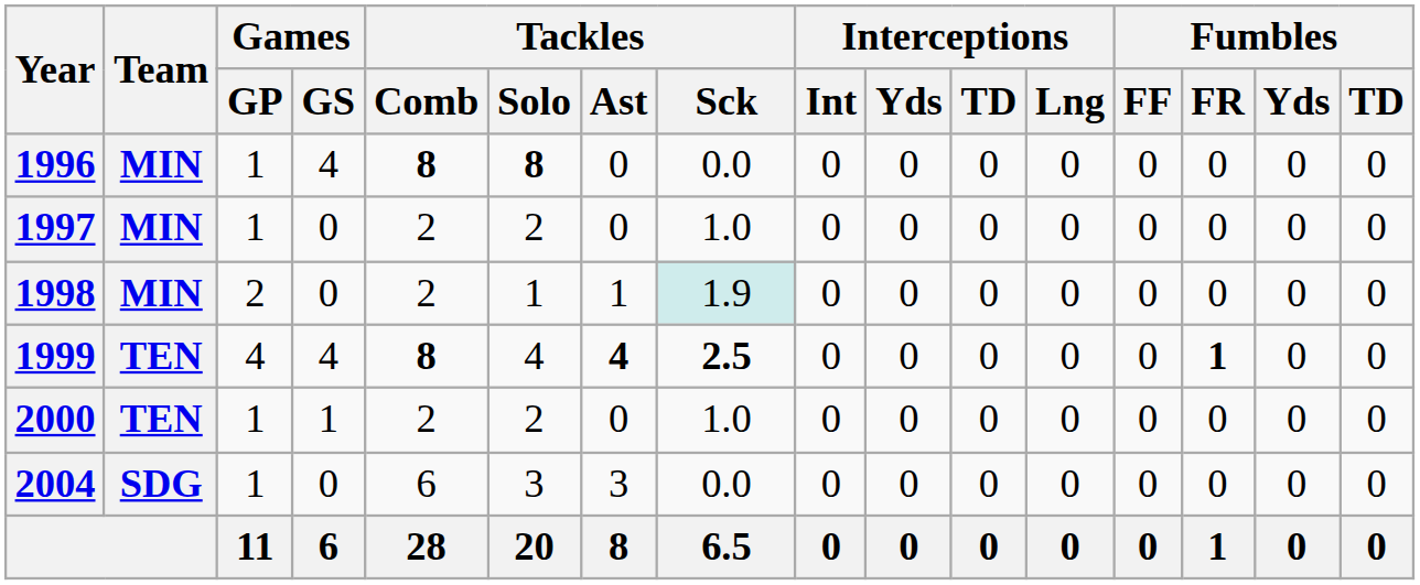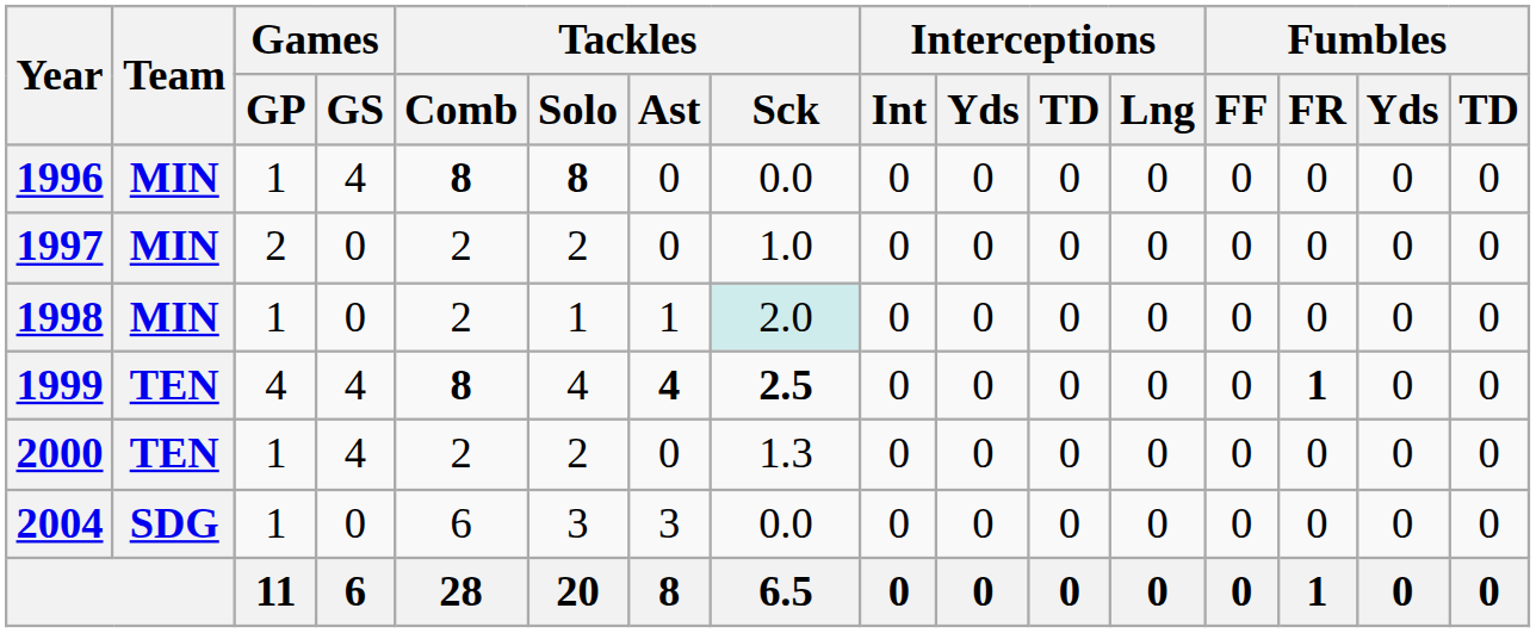 <table class="wikitable" style="text-align:center">
 <tr>
 <th rowspan="2">Year</th>
 <th rowspan="2">Team</th>
 <th colspan="2">Games</th>
 <th colspan="4">Tackles</th>
 <th colspan="4">Interceptions</th>
 <th colspan="4">Fumbles</th>
 </tr>
 <tr>
 <th>GP</th>
 <th>GS</th>
 <th>Comb</th>
 <th>Solo</th>
 <th>Ast</th>
 <th>Sck</th>
 <th>Int</th>
 <th>Yds</th>
 <th>TD</th>
 <th>Lng</th>
 <th>FF</th>
 <th>FR</th>
 <th>Yds</th>
 <th>TD</th>
 </tr>
 <tr>
 <th><a href='#'>1996</a></th>
 <th><a href='#'>MIN</a></th>
 <td>1</td>
 <td>4</td>
 <td><strong>8</strong></td>
 <td><strong>8</strong></td>
 <td>0</td>
 <td>0.0</td>
 <td>0</td>
 <td>0</td>
 <td>0</td>
 <td>0</td>
 <td>0</td>
 <td>0</td>
 <td>0</td>
 <td>0</td>
 </tr>
 <tr>
 <th><a href='#'>1997</a></th>
 <th><a href='#'>MIN</a></th>
-<td>1</td>
+<td>2</td>
 <td>0</td>
 <td>2</td>
 <td>2</td>
 <td>0</td>
 <td>1.0</td>
 <td>0</td>
 <td>0</td>
 <td>0</td>
 <td>0</td>
 <td>0</td>
 <td>0</td>
 <td>0</td>
 <td>0</td>
 </tr>
 <tr>
 <th><a href='#'>1998</a></th>
 <th><a href='#'>MIN</a></th>
-<td>2</td>
+<td>1</td>
 <td>0</td>
 <td>2</td>
 <td>1</td>
 <td>1</td>
-<td style="background:#cfecec; width:3em;">1.9</td>
+<td style="background:#cfecec; width:3em;">2.0</td>
 <td>0</td>
 <td>0</td>
 <td>0</td>
 <td>0</td>
 <td>0</td>
 <td>0</td>
 <td>0</td>
 <td>0</td>
 </tr>
 <tr>
 <th><a href='#'>1999</a></th>
 <th><a href='#'>TEN</a></th>
 <td>4</td>
 <td>4</td>
 <td><strong>8</strong></td>
 <td>4</td>
 <td><strong>4</strong></td>
 <td><strong>2.5</strong></td>
 <td>0</td>
 <td>0</td>
 <td>0</td>
 <td>0</td>
 <td>0</td>
 <td><strong>1</strong></td>
 <td>0</td>
 <td>0</td>
 </tr>
 <tr>
 <th><a href='#'>2000</a></th>
 <th><a href='#'>TEN</a></th>
 <td>1</td>
-<td>1</td>
+<td>4</td>
 <td>2</td>
 <td>2</td>
 <td>0</td>
-<td>1.0</td>
+<td>1.3</td>
 <td>0</td>
 <td>0</td>
 <td>0</td>
 <td>0</td>
 <td>0</td>
 <td>0</td>
 <td>0</td>
 <td>0</td>
 </tr>
 <tr>
 <th><a href='#'>2004</a></th>
 <th><a href='#'>SDG</a></th>
 <td>1</td>
 <td>0</td>
 <td>6</td>
 <td>3</td>
 <td>3</td>
 <td>0.0</td>
 <td>0</td>
 <td>0</td>
 <td>0</td>
 <td>0</td>
 <td>0</td>
 <td>0</td>
 <td>0</td>
 <td>0</td>
 </tr>
 <tr>
 <th colspan="2"></th>
 <th>11</th>
 <th>6</th>
 <th>28</th>
 <th>20</th>
 <th>8</th>
 <th>6.5</th>
 <th>0</th>
 <th>0</th>
 <th>0</th>
 <th>0</th>
 <th>0</th>
 <th>1</th>
 <th>0</th>
 <th>0</th>
 </tr>
 </table>
